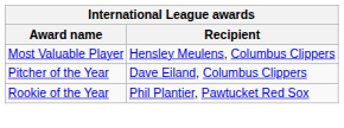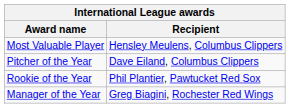 <table class="wikitable">
 <tr>
 <th colspan="2">International League awards</th>
 </tr>
 <tr>
 <th>Award name</th>
 <th>Recipient</th>
 </tr>
 <tr>
 <td><a href='#'>Most Valuable Player</a></td>
 <td><a href='#'>Hensley Meulens</a>, <a href='#'>Columbus Clippers</a></td>
 </tr>
 <tr>
 <td><a href='#'>Pitcher of the Year</a></td>
 <td><a href='#'>Dave Eiland</a>, <a href='#'>Columbus Clippers</a></td>
 </tr>
 <tr>
 <td><a href='#'>Rookie of the Year</a></td>
 <td><a href='#'>Phil Plantier</a>, <a href='#'>Pawtucket Red Sox</a></td>
 </tr>
+<tr>
+<td><a href='#'>Manager of the Year</a></td>
+<td><a href='#'>Greg Biagini</a>, <a href='#'>Rochester Red Wings</a></td>
+</tr>
 </table>
